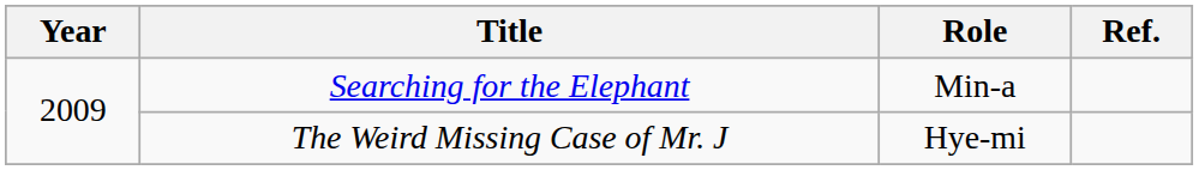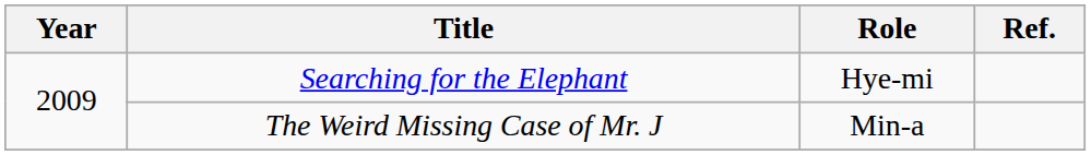 <table class="wikitable" style="text-align:center; width:45%;">
 <tr>
 <th>Year</th>
 <th>Title</th>
 <th>Role</th>
 <th>Ref.</th>
 </tr>
 <tr>
 <td rowspan="2">2009</td>
 <td><em><a href='#'>Searching for the Elephant</a></em></td>
-<td>Min-a</td>
+<td>Hye-mi</td>
 <td></td>
 </tr>
 <tr>
 <td><em>The Weird Missing Case of Mr. J</em></td>
-<td>Hye-mi</td>
+<td>Min-a</td>
 <td></td>
 </tr>
 </table>
